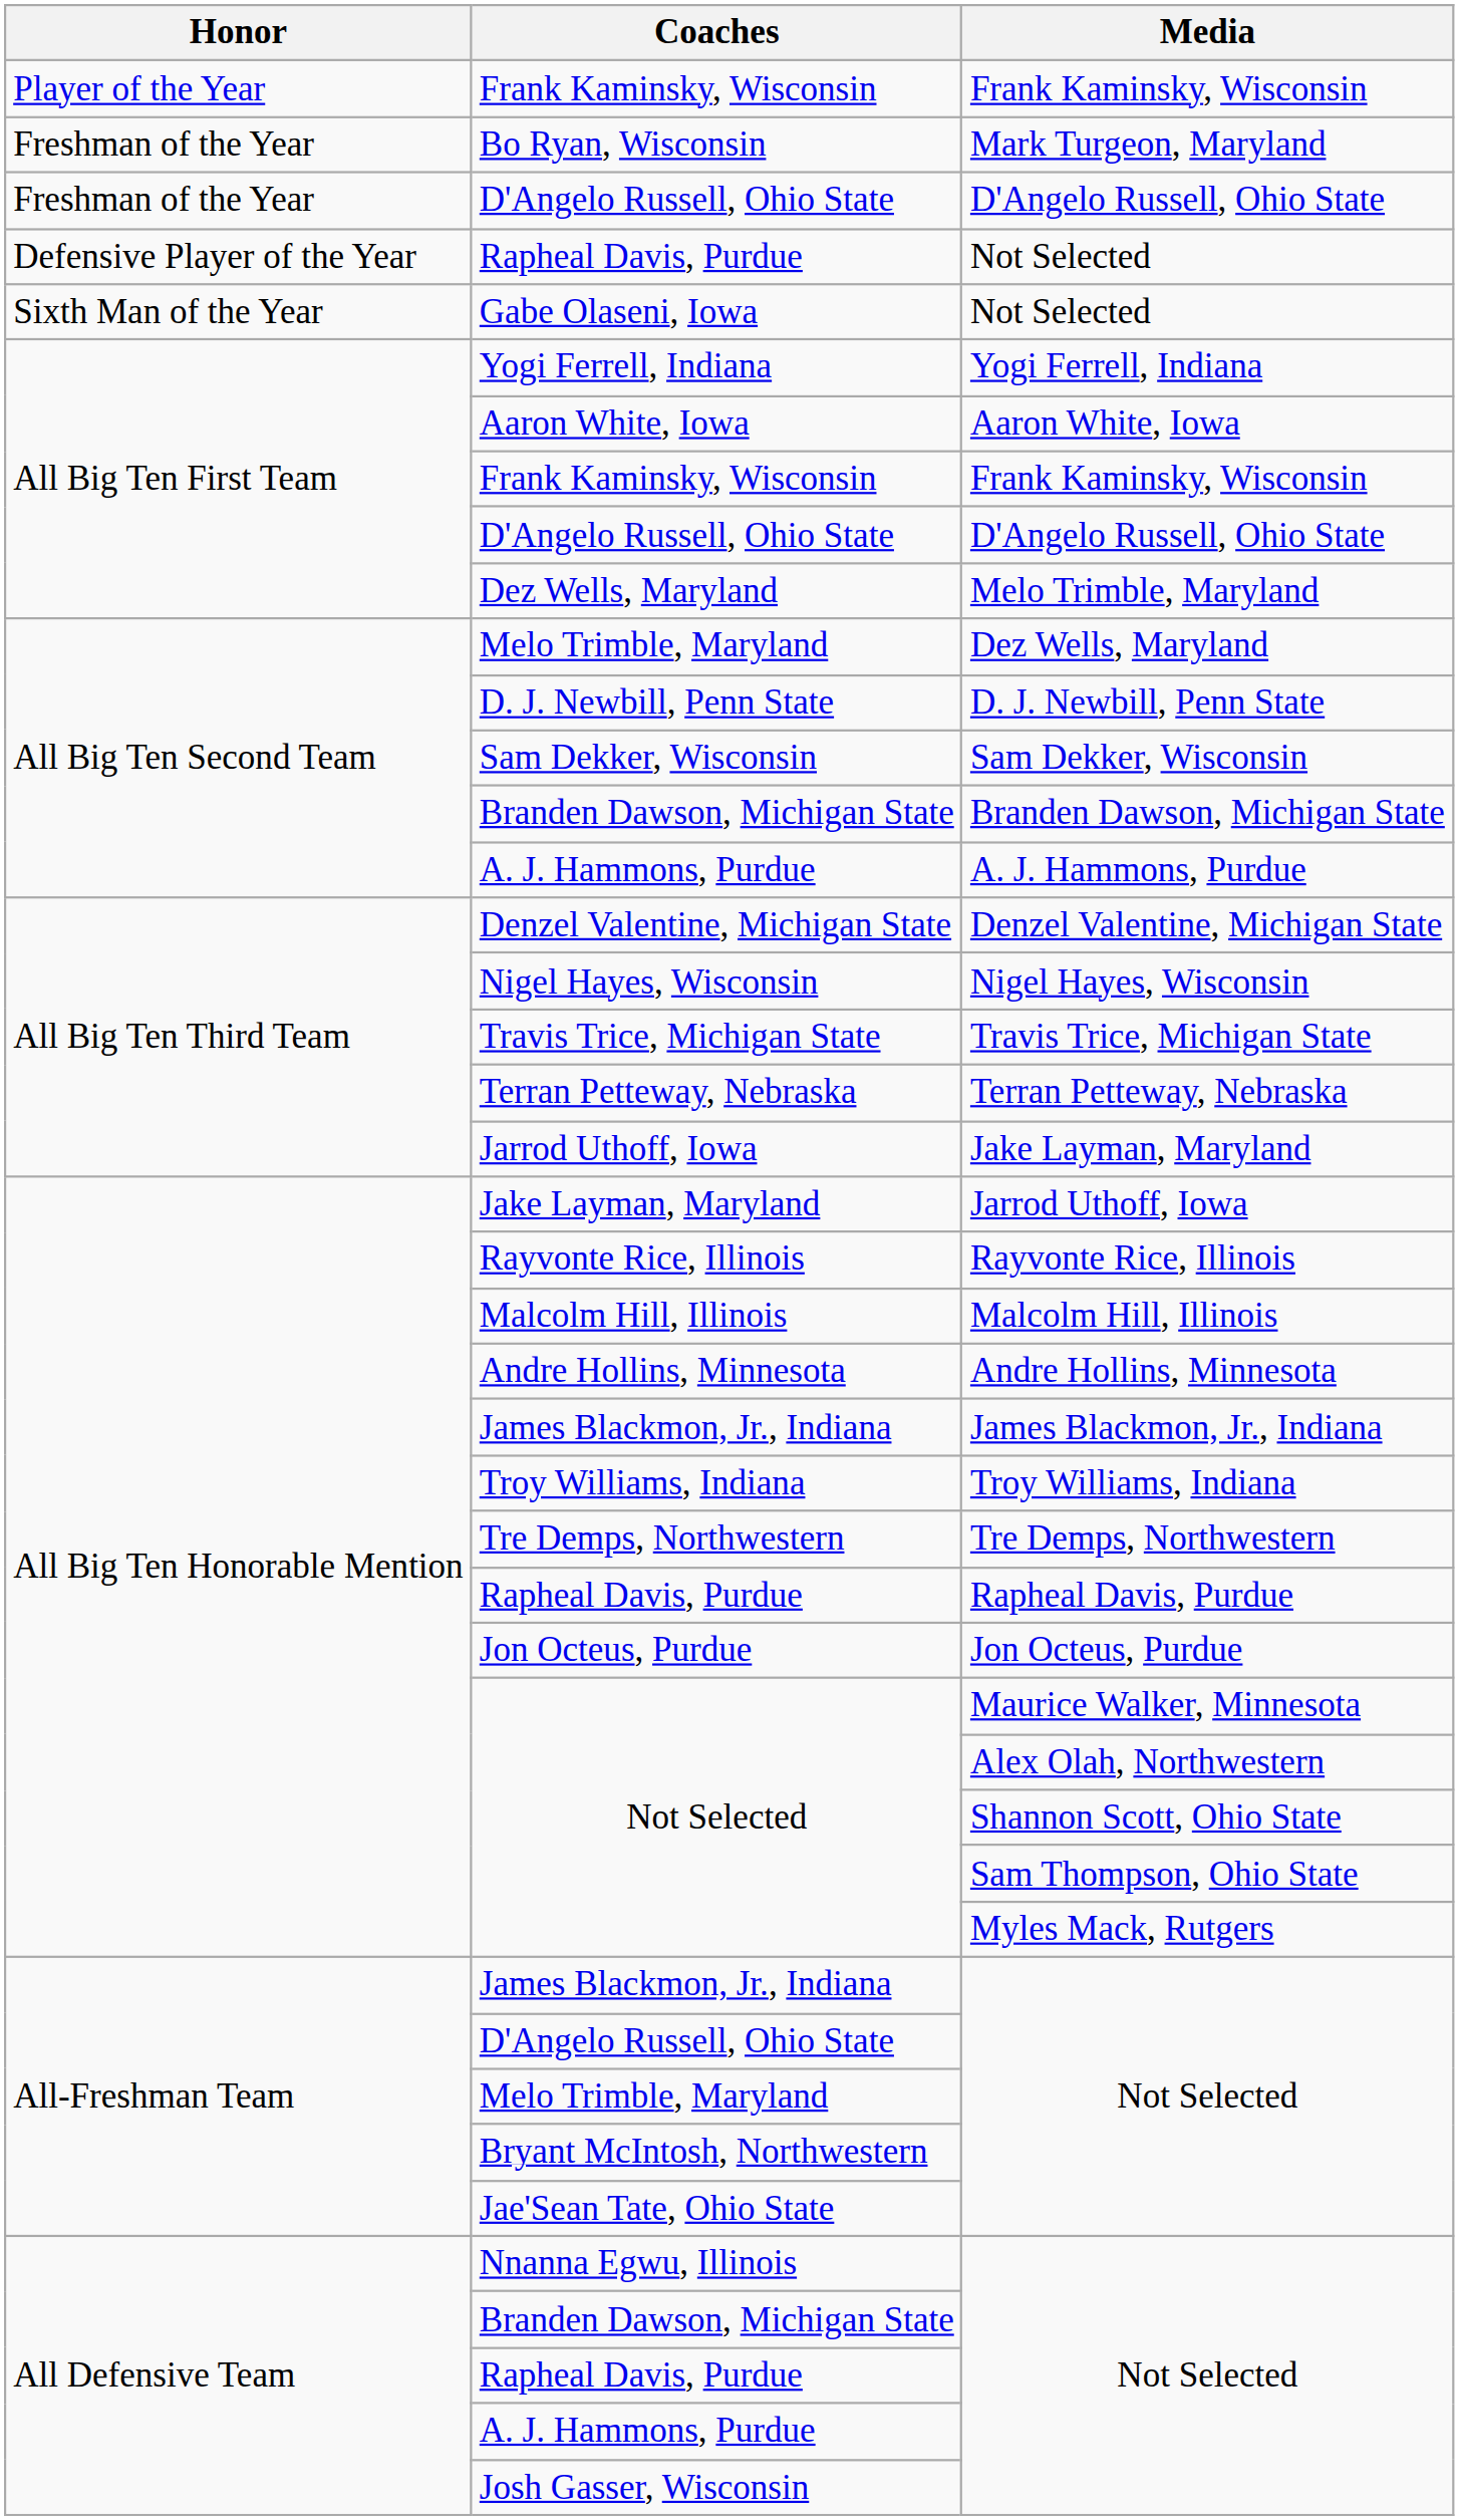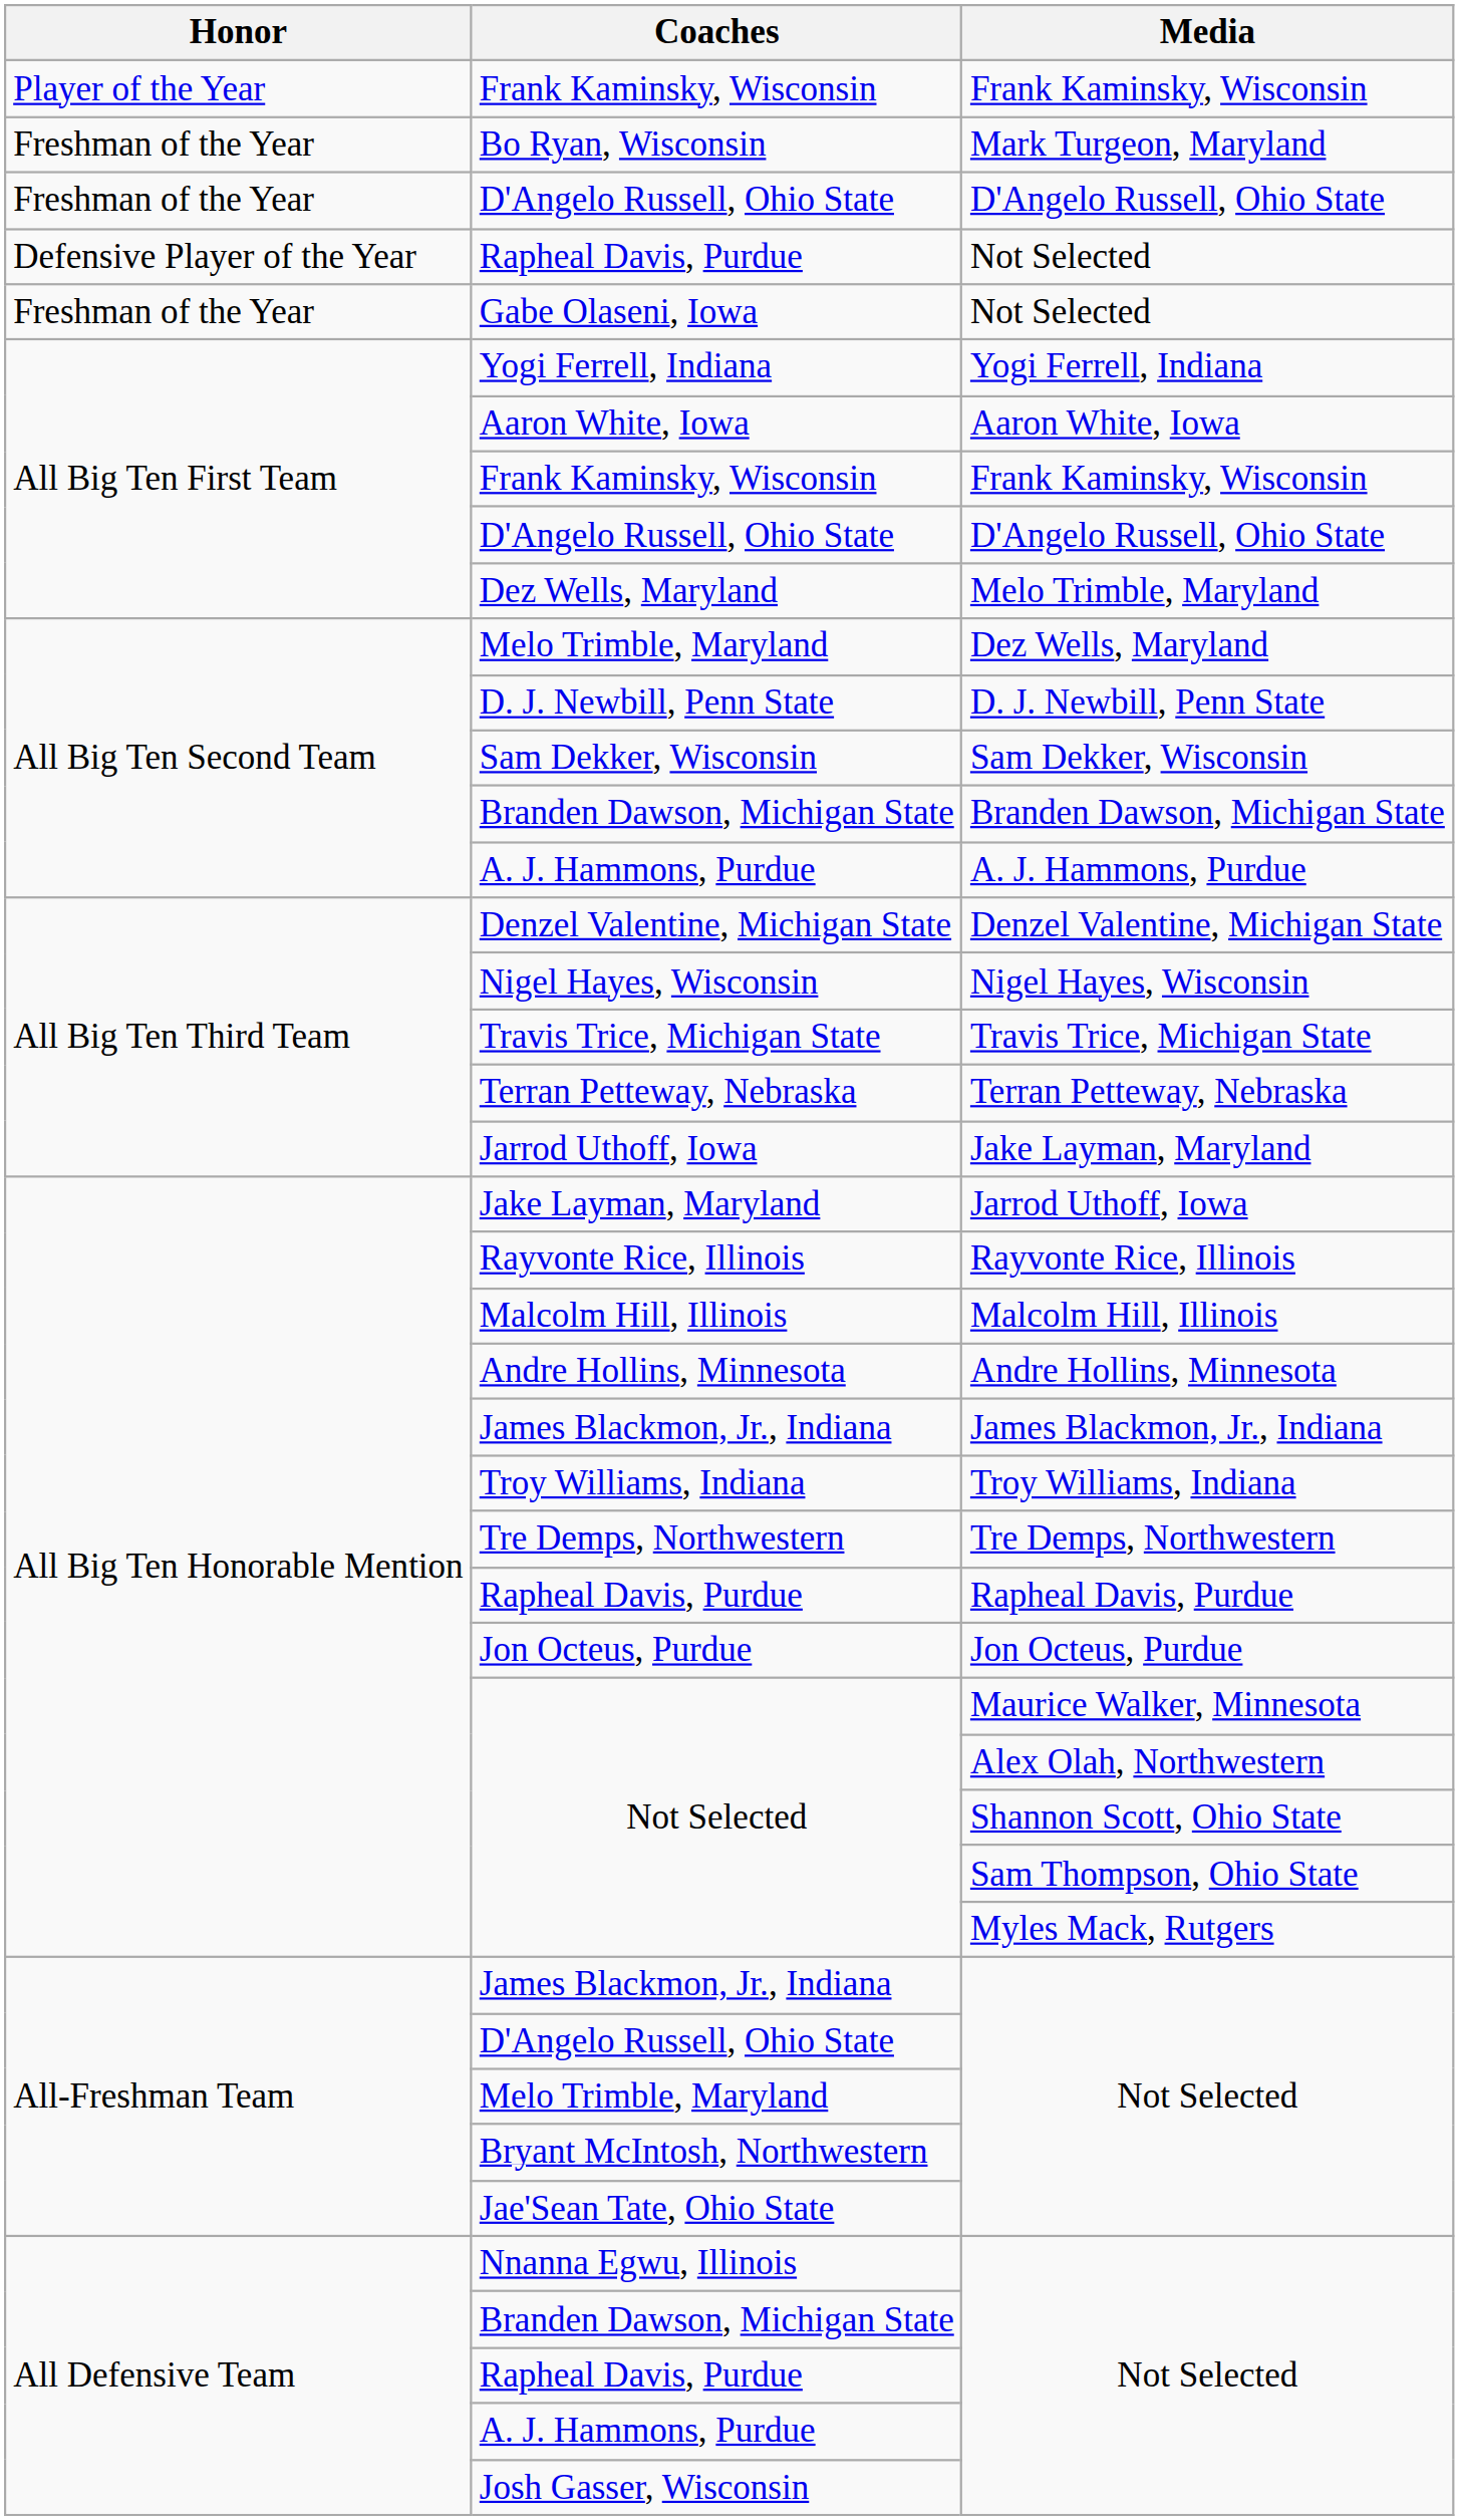 <table class="wikitable" border="1">
 <tr>
 <th>Honor</th>
 <th>Coaches</th>
 <th>Media</th>
 </tr>
 <tr>
 <td><a href='#'>Player of the Year</a></td>
 <td><a href='#'>Frank Kaminsky</a>, <a href='#'>Wisconsin</a></td>
 <td><a href='#'>Frank Kaminsky</a>, <a href='#'>Wisconsin</a></td>
 </tr>
 <tr>
 <td>Freshman of the Year</td>
 <td><a href='#'>Bo Ryan</a>, <a href='#'>Wisconsin</a></td>
 <td><a href='#'>Mark Turgeon</a>, <a href='#'>Maryland</a></td>
 </tr>
 <tr>
 <td>Freshman of the Year</td>
 <td><a href='#'>D'Angelo Russell</a>, <a href='#'>Ohio State</a></td>
 <td><a href='#'>D'Angelo Russell</a>, <a href='#'>Ohio State</a></td>
 </tr>
 <tr>
 <td>Defensive Player of the Year</td>
 <td><a href='#'>Rapheal Davis</a>, <a href='#'>Purdue</a></td>
 <td>Not Selected</td>
 </tr>
 <tr>
-<td>Sixth Man of the Year</td>
+<td>Freshman of the Year</td>
 <td><a href='#'>Gabe Olaseni</a>, <a href='#'>Iowa</a></td>
 <td>Not Selected</td>
 </tr>
 <tr>
 <td rowspan=5 valign=middle>All Big Ten First Team</td>
 <td><a href='#'>Yogi Ferrell</a>, <a href='#'>Indiana</a></td>
 <td><a href='#'>Yogi Ferrell</a>, <a href='#'>Indiana</a></td>
 </tr>
 <tr>
 <td><a href='#'>Aaron White</a>, <a href='#'>Iowa</a></td>
 <td><a href='#'>Aaron White</a>, <a href='#'>Iowa</a></td>
 </tr>
 <tr>
 <td><a href='#'>Frank Kaminsky</a>, <a href='#'>Wisconsin</a></td>
 <td><a href='#'>Frank Kaminsky</a>, <a href='#'>Wisconsin</a></td>
 </tr>
 <tr>
 <td><a href='#'>D'Angelo Russell</a>, <a href='#'>Ohio State</a></td>
 <td><a href='#'>D'Angelo Russell</a>, <a href='#'>Ohio State</a></td>
 </tr>
 <tr>
 <td><a href='#'>Dez Wells</a>, <a href='#'>Maryland</a></td>
 <td><a href='#'>Melo Trimble</a>, <a href='#'>Maryland</a></td>
 </tr>
 <tr>
 <td rowspan=5 valign=middle>All Big Ten Second Team</td>
 <td><a href='#'>Melo Trimble</a>, <a href='#'>Maryland</a></td>
 <td><a href='#'>Dez Wells</a>, <a href='#'>Maryland</a></td>
 </tr>
 <tr>
 <td><a href='#'>D. J. Newbill</a>, <a href='#'>Penn State</a></td>
 <td><a href='#'>D. J. Newbill</a>, <a href='#'>Penn State</a></td>
 </tr>
 <tr>
 <td><a href='#'>Sam Dekker</a>, <a href='#'>Wisconsin</a></td>
 <td><a href='#'>Sam Dekker</a>, <a href='#'>Wisconsin</a></td>
 </tr>
 <tr>
 <td><a href='#'>Branden Dawson</a>, <a href='#'>Michigan State</a></td>
 <td><a href='#'>Branden Dawson</a>, <a href='#'>Michigan State</a></td>
 </tr>
 <tr>
 <td><a href='#'>A. J. Hammons</a>, <a href='#'>Purdue</a></td>
 <td><a href='#'>A. J. Hammons</a>, <a href='#'>Purdue</a></td>
 </tr>
 <tr>
 <td rowspan=5 valign=middle>All Big Ten Third Team</td>
 <td><a href='#'>Denzel Valentine</a>, <a href='#'>Michigan State</a></td>
 <td><a href='#'>Denzel Valentine</a>, <a href='#'>Michigan State</a></td>
 </tr>
 <tr>
 <td><a href='#'>Nigel Hayes</a>, <a href='#'>Wisconsin</a></td>
 <td><a href='#'>Nigel Hayes</a>, <a href='#'>Wisconsin</a></td>
 </tr>
 <tr>
 <td><a href='#'>Travis Trice</a>, <a href='#'>Michigan State</a></td>
 <td><a href='#'>Travis Trice</a>, <a href='#'>Michigan State</a></td>
 </tr>
 <tr>
 <td><a href='#'>Terran Petteway</a>, <a href='#'>Nebraska</a></td>
 <td><a href='#'>Terran Petteway</a>, <a href='#'>Nebraska</a></td>
 </tr>
 <tr>
 <td><a href='#'>Jarrod Uthoff</a>, <a href='#'>Iowa</a></td>
 <td><a href='#'>Jake Layman</a>, <a href='#'>Maryland</a></td>
 </tr>
 <tr>
 <td rowspan=14 valign=middle>All Big Ten Honorable Mention</td>
 <td><a href='#'>Jake Layman</a>, <a href='#'>Maryland</a></td>
 <td><a href='#'>Jarrod Uthoff</a>, <a href='#'>Iowa</a></td>
 </tr>
 <tr>
 <td><a href='#'>Rayvonte Rice</a>, <a href='#'>Illinois</a></td>
 <td><a href='#'>Rayvonte Rice</a>, <a href='#'>Illinois</a></td>
 </tr>
 <tr>
 <td><a href='#'>Malcolm Hill</a>, <a href='#'>Illinois</a></td>
 <td><a href='#'>Malcolm Hill</a>, <a href='#'>Illinois</a></td>
 </tr>
 <tr>
 <td><a href='#'>Andre Hollins</a>, <a href='#'>Minnesota</a></td>
 <td><a href='#'>Andre Hollins</a>, <a href='#'>Minnesota</a></td>
 </tr>
 <tr>
 <td><a href='#'>James Blackmon, Jr.</a>, <a href='#'>Indiana</a></td>
 <td><a href='#'>James Blackmon, Jr.</a>, <a href='#'>Indiana</a></td>
 </tr>
 <tr>
 <td><a href='#'>Troy Williams</a>, <a href='#'>Indiana</a></td>
 <td><a href='#'>Troy Williams</a>, <a href='#'>Indiana</a></td>
 </tr>
 <tr>
 <td><a href='#'>Tre Demps</a>, <a href='#'>Northwestern</a></td>
 <td><a href='#'>Tre Demps</a>, <a href='#'>Northwestern</a></td>
 </tr>
 <tr>
 <td><a href='#'>Rapheal Davis</a>, <a href='#'>Purdue</a></td>
 <td><a href='#'>Rapheal Davis</a>, <a href='#'>Purdue</a></td>
 </tr>
 <tr>
 <td><a href='#'>Jon Octeus</a>, <a href='#'>Purdue</a></td>
 <td><a href='#'>Jon Octeus</a>, <a href='#'>Purdue</a></td>
 </tr>
 <tr>
 <td rowspan=5 colspan=1 align=center>Not Selected</td>
 <td><a href='#'>Maurice Walker</a>, <a href='#'>Minnesota</a></td>
 </tr>
 <tr>
 <td><a href='#'>Alex Olah</a>, <a href='#'>Northwestern</a></td>
 </tr>
 <tr>
 <td><a href='#'>Shannon Scott</a>, <a href='#'>Ohio State</a></td>
 </tr>
 <tr>
 <td><a href='#'>Sam Thompson</a>, <a href='#'>Ohio State</a></td>
 </tr>
 <tr>
 <td><a href='#'>Myles Mack</a>, <a href='#'>Rutgers</a></td>
 </tr>
 <tr>
 <td rowspan=5 valign=middle>All-Freshman Team</td>
 <td><a href='#'>James Blackmon, Jr.</a>, <a href='#'>Indiana</a></td>
 <td rowspan=5 colspan=1 align=center>Not Selected</td>
 </tr>
 <tr>
 <td><a href='#'>D'Angelo Russell</a>, <a href='#'>Ohio State</a></td>
 </tr>
 <tr>
 <td><a href='#'>Melo Trimble</a>, <a href='#'>Maryland</a></td>
 </tr>
 <tr>
 <td><a href='#'>Bryant McIntosh</a>, <a href='#'>Northwestern</a></td>
 </tr>
 <tr>
 <td><a href='#'>Jae'Sean Tate</a>, <a href='#'>Ohio State</a></td>
 </tr>
 <tr>
 <td rowspan=5 valign=middle>All Defensive Team</td>
 <td><a href='#'>Nnanna Egwu</a>, <a href='#'>Illinois</a></td>
 <td rowspan=5 colspan=1 align=center>Not Selected</td>
 </tr>
 <tr>
 <td><a href='#'>Branden Dawson</a>, <a href='#'>Michigan State</a></td>
 </tr>
 <tr>
 <td><a href='#'>Rapheal Davis</a>, <a href='#'>Purdue</a></td>
 </tr>
 <tr>
 <td><a href='#'>A. J. Hammons</a>, <a href='#'>Purdue</a></td>
 </tr>
 <tr>
 <td><a href='#'>Josh Gasser</a>, <a href='#'>Wisconsin</a></td>
 </tr>
 </table>
